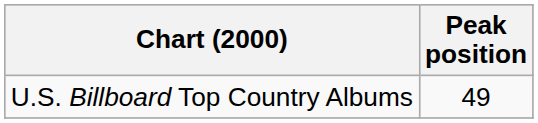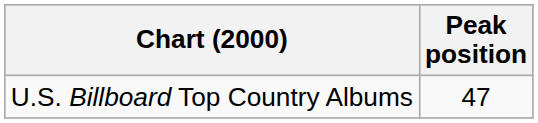 <table class="wikitable">
 <tr>
 <th>Chart (2000)</th>
 <th>Peak<br>position</th>
 </tr>
 <tr>
 <td>U.S. <em>Billboard</em> Top Country Albums</td>
-<td align="center">49</td>
+<td align="center">47</td>
 </tr>
 </table>
